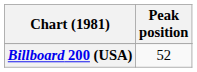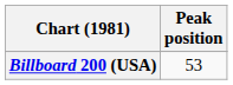 <table class="wikitable sortable plainrowheaders" style="text-align:center">
 <tr>
 <th scope="col">Chart (1981)</th>
 <th scope="col">Peak<br>position</th>
 </tr>
 <tr>
 </tr>
 <tr>
 </tr>
 <tr>
 </tr>
 <tr>
 </tr>
 <tr>
 <th scope="row"><a href='#'><em>Billboard</em> 200</a> (USA)</th>
-<td align="center">52</td>
+<td align="center">53</td>
 </tr>
 </table>
